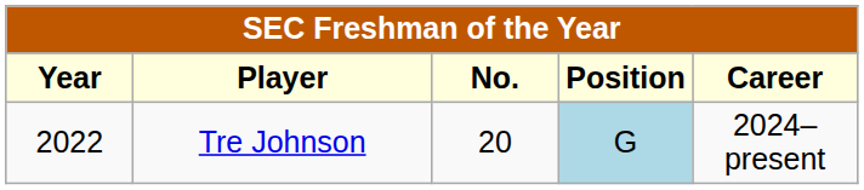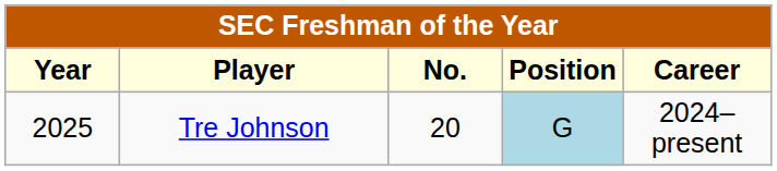 <table class="wikitable" style="text-align:center">
 <tr>
 <td colspan="5" style= "background: #BF5700; color:white"><strong>SEC Freshman of the Year</strong></td>
 </tr>
 <tr>
 <th style="width:60px; background: #ffffdd;">Year</th>
 <th style="width:150px; background: #ffffdd;">Player</th>
 <th style="width:60px; background: #ffffdd;">No.</th>
 <th style="width:60px; background: #ffffdd;">Position</th>
 <th style="width:80px; background: #ffffdd;">Career</th>
 </tr>
 <tr>
-<td>2022</td>
+<td>2025</td>
 <td><a href='#'>Tre Johnson</a></td>
 <td>20</td>
 <td style="background: lightblue;">G</td>
 <td>2024–present</td>
 </tr>
 </table>
